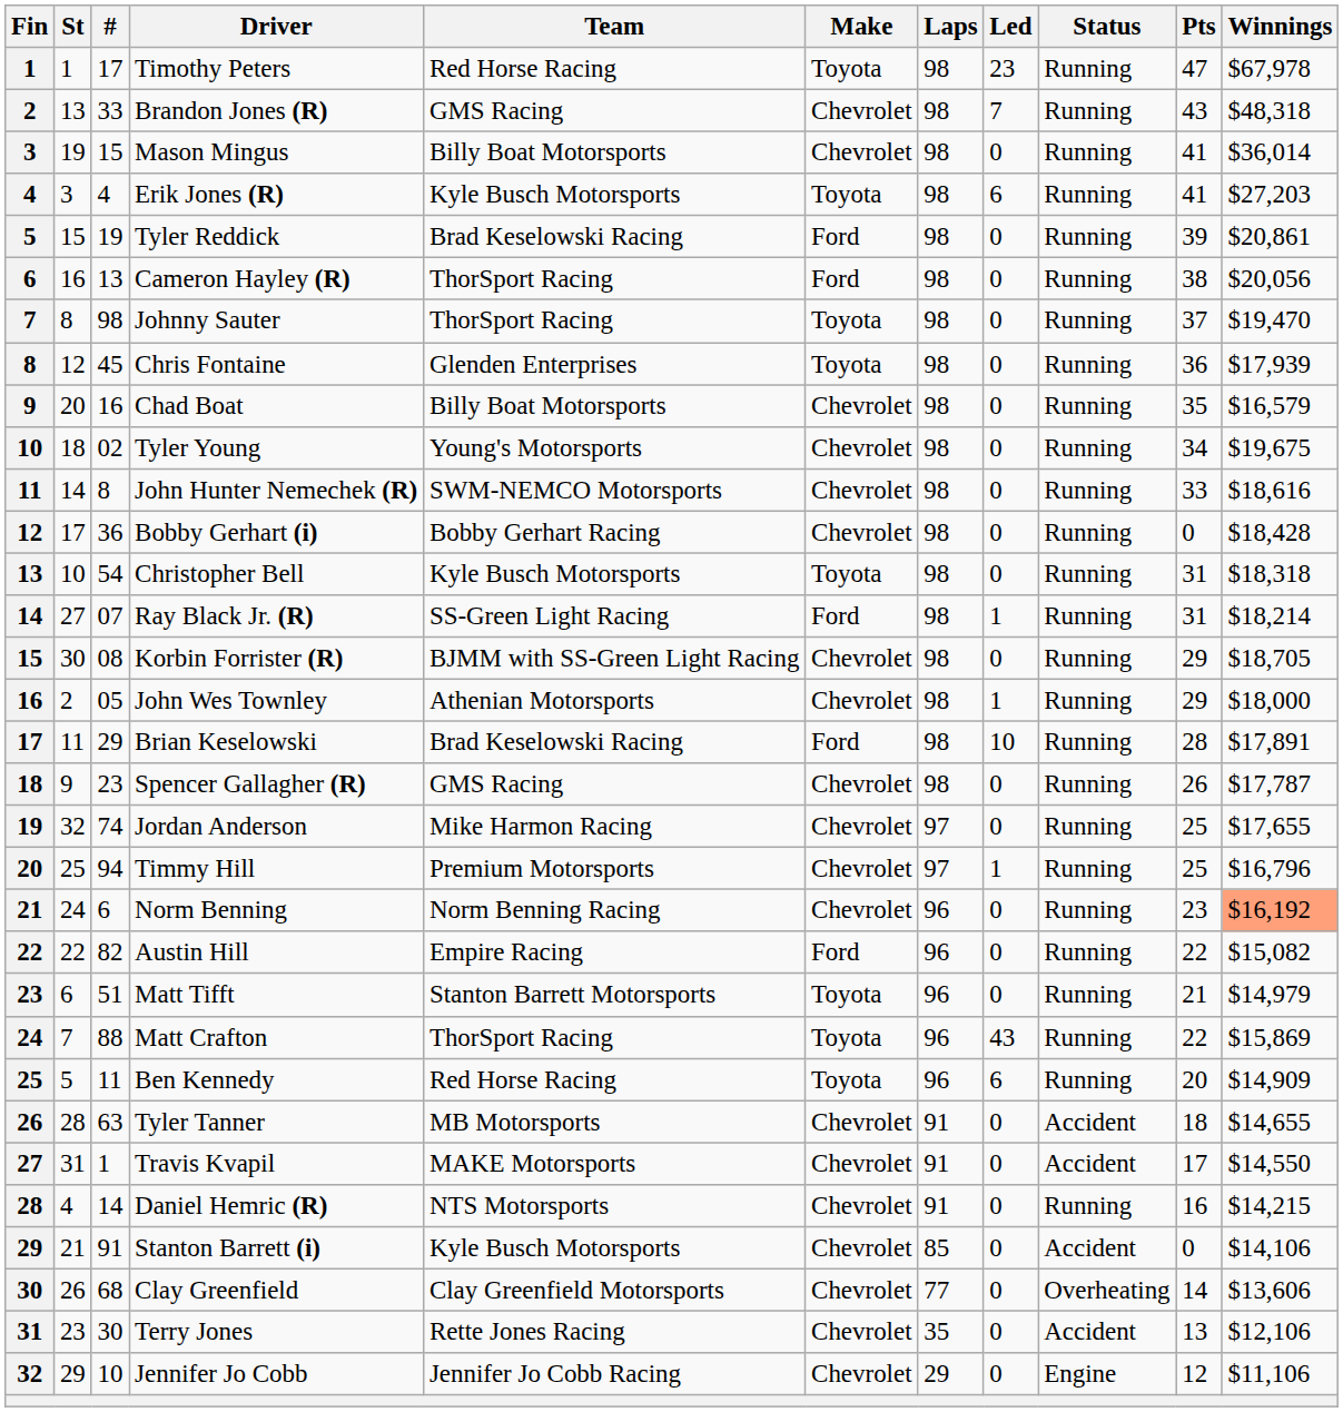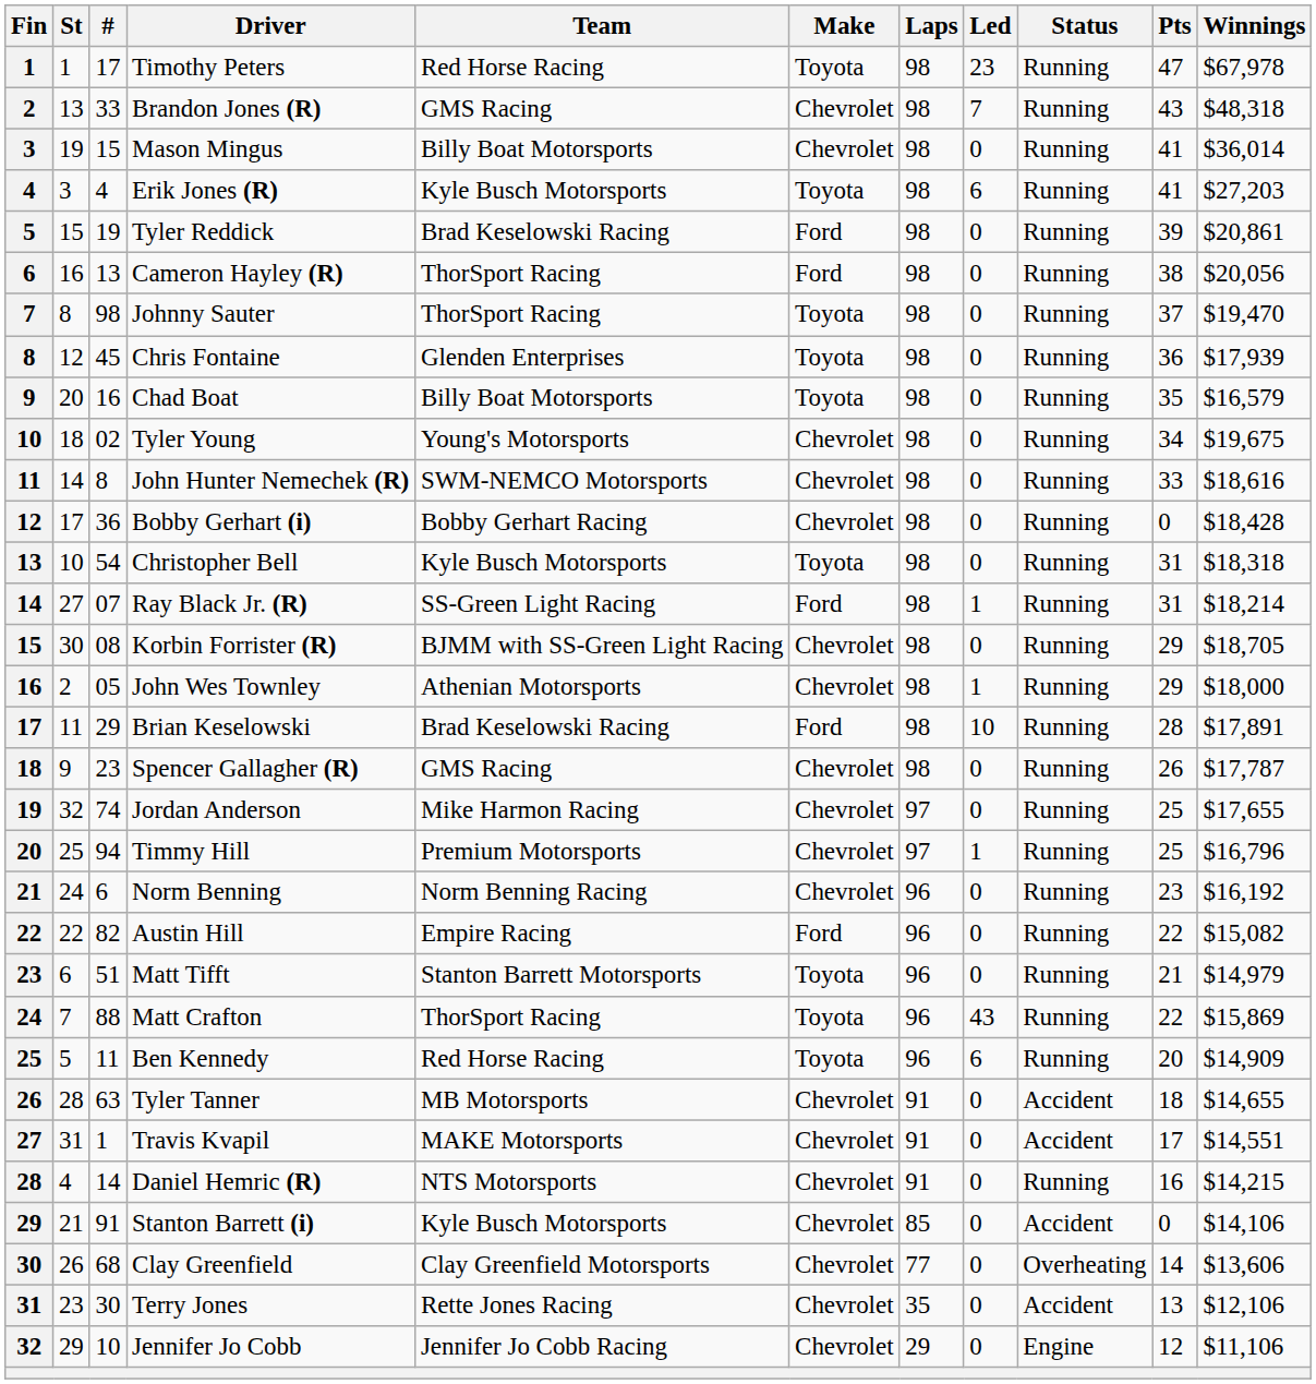 <table class="wikitable" style="font-size:95%">
 <tr>
 <th>Fin</th>
 <th>St</th>
 <th>#</th>
 <th>Driver</th>
 <th>Team</th>
 <th>Make</th>
 <th>Laps</th>
 <th>Led</th>
 <th>Status</th>
 <th>Pts</th>
 <th>Winnings</th>
 </tr>
 <tr>
 <th>1</th>
 <td>1</td>
 <td>17</td>
 <td>Timothy Peters</td>
 <td>Red Horse Racing</td>
 <td>Toyota</td>
 <td>98</td>
 <td>23</td>
 <td>Running</td>
 <td>47</td>
 <td>$67,978</td>
 </tr>
 <tr>
 <th>2</th>
 <td>13</td>
 <td>33</td>
 <td>Brandon Jones <strong>(R)</strong></td>
 <td>GMS Racing</td>
 <td>Chevrolet</td>
 <td>98</td>
 <td>7</td>
 <td>Running</td>
 <td>43</td>
 <td>$48,318</td>
 </tr>
 <tr>
 <th>3</th>
 <td>19</td>
 <td>15</td>
 <td>Mason Mingus</td>
 <td>Billy Boat Motorsports</td>
 <td>Chevrolet</td>
 <td>98</td>
 <td>0</td>
 <td>Running</td>
 <td>41</td>
 <td>$36,014</td>
 </tr>
 <tr>
 <th>4</th>
 <td>3</td>
 <td>4</td>
 <td>Erik Jones <strong>(R)</strong></td>
 <td>Kyle Busch Motorsports</td>
 <td>Toyota</td>
 <td>98</td>
 <td>6</td>
 <td>Running</td>
 <td>41</td>
 <td>$27,203</td>
 </tr>
 <tr>
 <th>5</th>
 <td>15</td>
 <td>19</td>
 <td>Tyler Reddick</td>
 <td>Brad Keselowski Racing</td>
 <td>Ford</td>
 <td>98</td>
 <td>0</td>
 <td>Running</td>
 <td>39</td>
 <td>$20,861</td>
 </tr>
 <tr>
 <th>6</th>
 <td>16</td>
 <td>13</td>
 <td>Cameron Hayley <strong>(R)</strong></td>
 <td>ThorSport Racing</td>
 <td>Ford</td>
 <td>98</td>
 <td>0</td>
 <td>Running</td>
 <td>38</td>
 <td>$20,056</td>
 </tr>
 <tr>
 <th>7</th>
 <td>8</td>
 <td>98</td>
 <td>Johnny Sauter</td>
 <td>ThorSport Racing</td>
 <td>Toyota</td>
 <td>98</td>
 <td>0</td>
 <td>Running</td>
 <td>37</td>
 <td>$19,470</td>
 </tr>
 <tr>
 <th>8</th>
 <td>12</td>
 <td>45</td>
 <td>Chris Fontaine</td>
 <td>Glenden Enterprises</td>
 <td>Toyota</td>
 <td>98</td>
 <td>0</td>
 <td>Running</td>
 <td>36</td>
 <td>$17,939</td>
 </tr>
 <tr>
 <th>9</th>
 <td>20</td>
 <td>16</td>
 <td>Chad Boat</td>
 <td>Billy Boat Motorsports</td>
-<td>Chevrolet</td>
+<td>Toyota</td>
 <td>98</td>
 <td>0</td>
 <td>Running</td>
 <td>35</td>
 <td>$16,579</td>
 </tr>
 <tr>
 <th>10</th>
 <td>18</td>
 <td>02</td>
 <td>Tyler Young</td>
 <td>Young's Motorsports</td>
 <td>Chevrolet</td>
 <td>98</td>
 <td>0</td>
 <td>Running</td>
 <td>34</td>
 <td>$19,675</td>
 </tr>
 <tr>
 <th>11</th>
 <td>14</td>
 <td>8</td>
 <td>John Hunter Nemechek <strong>(R)</strong></td>
 <td>SWM-NEMCO Motorsports</td>
 <td>Chevrolet</td>
 <td>98</td>
 <td>0</td>
 <td>Running</td>
 <td>33</td>
 <td>$18,616</td>
 </tr>
 <tr>
 <th>12</th>
 <td>17</td>
 <td>36</td>
 <td>Bobby Gerhart <strong>(i)</strong></td>
 <td>Bobby Gerhart Racing</td>
 <td>Chevrolet</td>
 <td>98</td>
 <td>0</td>
 <td>Running</td>
 <td>0</td>
 <td>$18,428</td>
 </tr>
 <tr>
 <th>13</th>
 <td>10</td>
 <td>54</td>
 <td>Christopher Bell</td>
 <td>Kyle Busch Motorsports</td>
 <td>Toyota</td>
 <td>98</td>
 <td>0</td>
 <td>Running</td>
 <td>31</td>
 <td>$18,318</td>
 </tr>
 <tr>
 <th>14</th>
 <td>27</td>
 <td>07</td>
 <td>Ray Black Jr. <strong>(R)</strong></td>
 <td>SS-Green Light Racing</td>
 <td>Ford</td>
 <td>98</td>
 <td>1</td>
 <td>Running</td>
 <td>31</td>
 <td>$18,214</td>
 </tr>
 <tr>
 <th>15</th>
 <td>30</td>
 <td>08</td>
 <td>Korbin Forrister <strong>(R)</strong></td>
 <td>BJMM with SS-Green Light Racing</td>
 <td>Chevrolet</td>
 <td>98</td>
 <td>0</td>
 <td>Running</td>
 <td>29</td>
 <td>$18,705</td>
 </tr>
 <tr>
 <th>16</th>
 <td>2</td>
 <td>05</td>
 <td>John Wes Townley</td>
 <td>Athenian Motorsports</td>
 <td>Chevrolet</td>
 <td>98</td>
 <td>1</td>
 <td>Running</td>
 <td>29</td>
 <td>$18,000</td>
 </tr>
 <tr>
 <th>17</th>
 <td>11</td>
 <td>29</td>
 <td>Brian Keselowski</td>
 <td>Brad Keselowski Racing</td>
 <td>Ford</td>
 <td>98</td>
 <td>10</td>
 <td>Running</td>
 <td>28</td>
 <td>$17,891</td>
 </tr>
 <tr>
 <th>18</th>
 <td>9</td>
 <td>23</td>
 <td>Spencer Gallagher <strong>(R)</strong></td>
 <td>GMS Racing</td>
 <td>Chevrolet</td>
 <td>98</td>
 <td>0</td>
 <td>Running</td>
 <td>26</td>
 <td>$17,787</td>
 </tr>
 <tr>
 <th>19</th>
 <td>32</td>
 <td>74</td>
 <td>Jordan Anderson</td>
 <td>Mike Harmon Racing</td>
 <td>Chevrolet</td>
 <td>97</td>
 <td>0</td>
 <td>Running</td>
 <td>25</td>
 <td>$17,655</td>
 </tr>
 <tr>
 <th>20</th>
 <td>25</td>
 <td>94</td>
 <td>Timmy Hill</td>
 <td>Premium Motorsports</td>
 <td>Chevrolet</td>
 <td>97</td>
 <td>1</td>
 <td>Running</td>
 <td>25</td>
 <td>$16,796</td>
 </tr>
 <tr>
 <th>21</th>
 <td>24</td>
 <td>6</td>
 <td>Norm Benning</td>
 <td>Norm Benning Racing</td>
 <td>Chevrolet</td>
 <td>96</td>
 <td>0</td>
 <td>Running</td>
 <td>23</td>
-<td style="background: lightsalmon;">$16,192</td>
+<td>$16,192</td>
 </tr>
 <tr>
 <th>22</th>
 <td>22</td>
 <td>82</td>
 <td>Austin Hill</td>
 <td>Empire Racing</td>
 <td>Ford</td>
 <td>96</td>
 <td>0</td>
 <td>Running</td>
 <td>22</td>
 <td>$15,082</td>
 </tr>
 <tr>
 <th>23</th>
 <td>6</td>
 <td>51</td>
 <td>Matt Tifft</td>
 <td>Stanton Barrett Motorsports</td>
 <td>Toyota</td>
 <td>96</td>
 <td>0</td>
 <td>Running</td>
 <td>21</td>
 <td>$14,979</td>
 </tr>
 <tr>
 <th>24</th>
 <td>7</td>
 <td>88</td>
 <td>Matt Crafton</td>
 <td>ThorSport Racing</td>
 <td>Toyota</td>
 <td>96</td>
 <td>43</td>
 <td>Running</td>
 <td>22</td>
 <td>$15,869</td>
 </tr>
 <tr>
 <th>25</th>
 <td>5</td>
 <td>11</td>
 <td>Ben Kennedy</td>
 <td>Red Horse Racing</td>
 <td>Toyota</td>
 <td>96</td>
 <td>6</td>
 <td>Running</td>
 <td>20</td>
 <td>$14,909</td>
 </tr>
 <tr>
 <th>26</th>
 <td>28</td>
 <td>63</td>
 <td>Tyler Tanner</td>
 <td>MB Motorsports</td>
 <td>Chevrolet</td>
 <td>91</td>
 <td>0</td>
 <td>Accident</td>
 <td>18</td>
 <td>$14,655</td>
 </tr>
 <tr>
 <th>27</th>
 <td>31</td>
 <td>1</td>
 <td>Travis Kvapil</td>
 <td>MAKE Motorsports</td>
 <td>Chevrolet</td>
 <td>91</td>
 <td>0</td>
 <td>Accident</td>
 <td>17</td>
-<td>$14,550</td>
+<td>$14,551</td>
 </tr>
 <tr>
 <th>28</th>
 <td>4</td>
 <td>14</td>
 <td>Daniel Hemric <strong>(R)</strong></td>
 <td>NTS Motorsports</td>
 <td>Chevrolet</td>
 <td>91</td>
 <td>0</td>
 <td>Running</td>
 <td>16</td>
 <td>$14,215</td>
 </tr>
 <tr>
 <th>29</th>
 <td>21</td>
 <td>91</td>
 <td>Stanton Barrett <strong>(i)</strong></td>
 <td>Kyle Busch Motorsports</td>
 <td>Chevrolet</td>
 <td>85</td>
 <td>0</td>
 <td>Accident</td>
 <td>0</td>
 <td>$14,106</td>
 </tr>
 <tr>
 <th>30</th>
 <td>26</td>
 <td>68</td>
 <td>Clay Greenfield</td>
 <td>Clay Greenfield Motorsports</td>
 <td>Chevrolet</td>
 <td>77</td>
 <td>0</td>
 <td>Overheating</td>
 <td>14</td>
 <td>$13,606</td>
 </tr>
 <tr>
 <th>31</th>
 <td>23</td>
 <td>30</td>
 <td>Terry Jones</td>
 <td>Rette Jones Racing</td>
 <td>Chevrolet</td>
 <td>35</td>
 <td>0</td>
 <td>Accident</td>
 <td>13</td>
 <td>$12,106</td>
 </tr>
 <tr>
 <th>32</th>
 <td>29</td>
 <td>10</td>
 <td>Jennifer Jo Cobb</td>
 <td>Jennifer Jo Cobb Racing</td>
 <td>Chevrolet</td>
 <td>29</td>
 <td>0</td>
 <td>Engine</td>
 <td>12</td>
 <td>$11,106</td>
 </tr>
 <tr>
 <th colspan="11"></th>
 </tr>
 </table>
